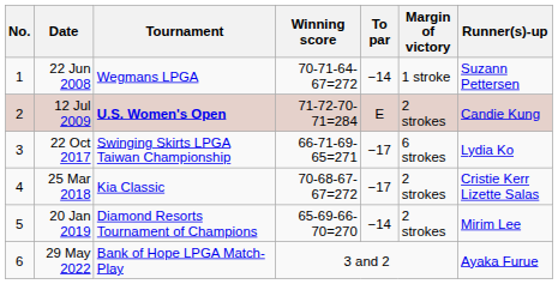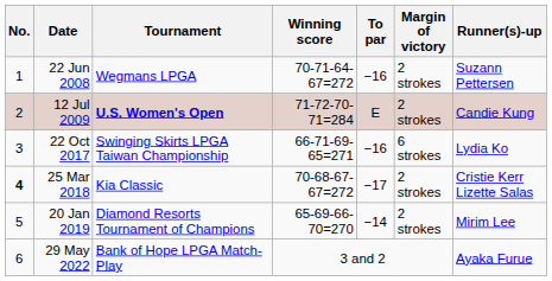 <table class="wikitable" style="font-size:95%;">
 <tr>
 <th>No.</th>
 <th>Date</th>
 <th>Tournament</th>
 <th>Winning score</th>
 <th>To par</th>
 <th>Margin<br>of victory</th>
 <th>Runner(s)-up</th>
 </tr>
 <tr>
 <td align=center>1</td>
 <td align=right>22 Jun <a href='#'>2008</a></td>
 <td><a href='#'>Wegmans LPGA</a></td>
 <td align=right>70-71-64-67=272</td>
-<td align=center>−14</td>
-<td>1 stroke</td>
+<td align=center>−16</td>
+<td>2 strokes</td>
 <td> <a href='#'>Suzann Pettersen</a></td>
 </tr>
 <tr style="background:#e5d1cb;">
 <td align=center>2</td>
 <td align=right>12 Jul <a href='#'>2009</a></td>
 <td><strong><a href='#'>U.S. Women's Open</a></strong></td>
 <td align=right>71-72-70-71=284</td>
 <td align=center>E</td>
 <td>2 strokes</td>
 <td> <a href='#'>Candie Kung</a></td>
 </tr>
 <tr>
 <td align=center>3</td>
 <td align=right>22 Oct <a href='#'>2017</a></td>
 <td><a href='#'>Swinging Skirts LPGA Taiwan Championship</a></td>
 <td align=right>66-71-69-65=271</td>
-<td align=center>−17</td>
+<td align=center>−16</td>
 <td>6 strokes</td>
 <td> <a href='#'>Lydia Ko</a></td>
 </tr>
 <tr>
-<td align=center>4</td>
+<td align=center><strong>4</strong></td>
 <td align=right>25 Mar <a href='#'>2018</a></td>
 <td><a href='#'>Kia Classic</a></td>
 <td align=right>70-68-67-67=272</td>
 <td align=center>−17</td>
 <td>2 strokes</td>
 <td> <a href='#'>Cristie Kerr</a><br> <a href='#'>Lizette Salas</a></td>
 </tr>
 <tr>
 <td align=center>5</td>
 <td align=right>20 Jan <a href='#'>2019</a></td>
 <td><a href='#'>Diamond Resorts Tournament of Champions</a></td>
 <td align=right>65-69-66-70=270</td>
 <td align=center>−14</td>
 <td>2 strokes</td>
 <td> <a href='#'>Mirim Lee</a></td>
 </tr>
 <tr>
 <td align=center>6</td>
 <td align=right>29 May <a href='#'>2022</a></td>
 <td><a href='#'>Bank of Hope LPGA Match-Play</a></td>
 <td colspan=3 align=center>3 and 2</td>
 <td> <a href='#'>Ayaka Furue</a></td>
 </tr>
 </table>
